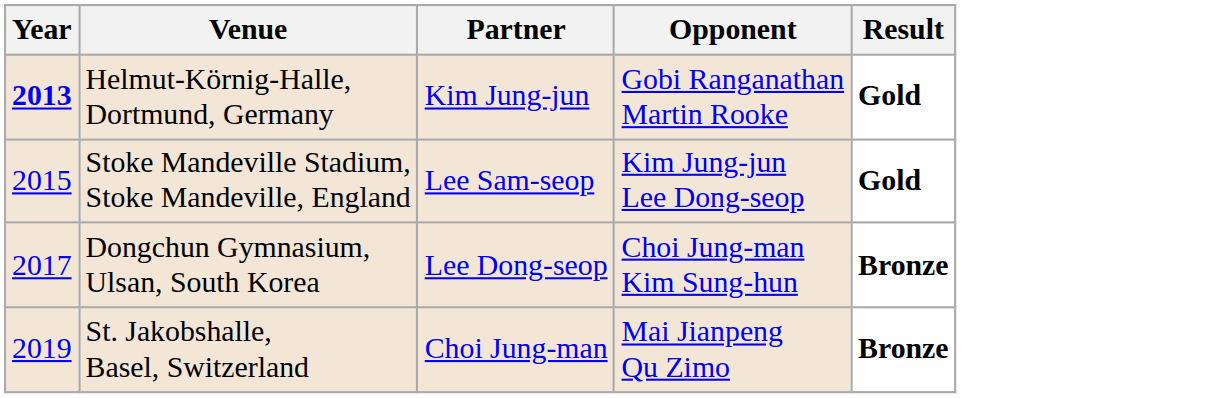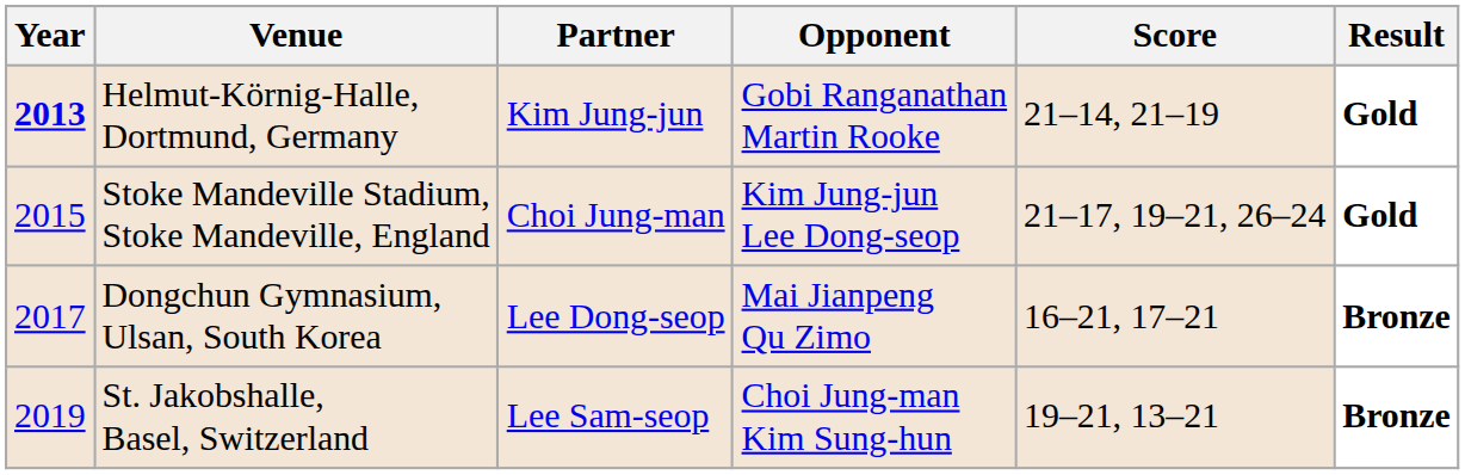 <table class="sortable wikitable" style="font-size: 90%;">
 <tr>
 <th>Year</th>
 <th>Venue</th>
 <th>Partner</th>
 <th>Opponent</th>
+<th>Score</th>
 <th>Result</th>
 </tr>
 <tr style="background:#F3E6D7">
 <td align="center"><strong><a href='#'>2013</a></strong></td>
 <td align="left">Helmut-Körnig-Halle,<br>Dortmund, Germany</td>
 <td align="left"> <a href='#'>Kim Jung-jun</a></td>
 <td align="left"> <a href='#'>Gobi Ranganathan</a><br> <a href='#'>Martin Rooke</a></td>
+<td align="left">21–14, 21–19</td>
 <td style="text-align:left; background:white"> <strong>Gold</strong></td>
 </tr>
 <tr style="background:#F3E6D7">
 <td align="center"><a href='#'>2015</a></td>
 <td align="left">Stoke Mandeville Stadium,<br>Stoke Mandeville, England</td>
-<td align="left"> <a href='#'>Lee Sam-seop</a></td>
+<td align="left"> <a href='#'>Choi Jung-man</a></td>
 <td align="left"> <a href='#'>Kim Jung-jun</a><br> <a href='#'>Lee Dong-seop</a></td>
+<td align="left">21–17, 19–21, 26–24</td>
 <td style="text-align:left; background:white"> <strong>Gold</strong></td>
 </tr>
 <tr style="background:#F3E6D7">
 <td align="center"><a href='#'>2017</a></td>
 <td align="left">Dongchun Gymnasium,<br>Ulsan, South Korea</td>
 <td align="left"> <a href='#'>Lee Dong-seop</a></td>
-<td align="left"> <a href='#'>Choi Jung-man</a><br> <a href='#'>Kim Sung-hun</a></td>
+<td align="left"> <a href='#'>Mai Jianpeng</a><br> <a href='#'>Qu Zimo</a></td>
+<td align="left">16–21, 17–21</td>
 <td style="text-align:left; background:white"> <strong>Bronze</strong></td>
 </tr>
 <tr style="background:#F3E6D7">
 <td align="center"><a href='#'>2019</a></td>
 <td align="left">St. Jakobshalle,<br>Basel, Switzerland</td>
-<td align="left"> <a href='#'>Choi Jung-man</a></td>
-<td align="left"> <a href='#'>Mai Jianpeng</a><br> <a href='#'>Qu Zimo</a></td>
+<td align="left"> <a href='#'>Lee Sam-seop</a></td>
+<td align="left"> <a href='#'>Choi Jung-man</a><br> <a href='#'>Kim Sung-hun</a></td>
+<td align="left">19–21, 13–21</td>
 <td style="text-align:left; background:white"> <strong>Bronze</strong></td>
 </tr>
 </table>
